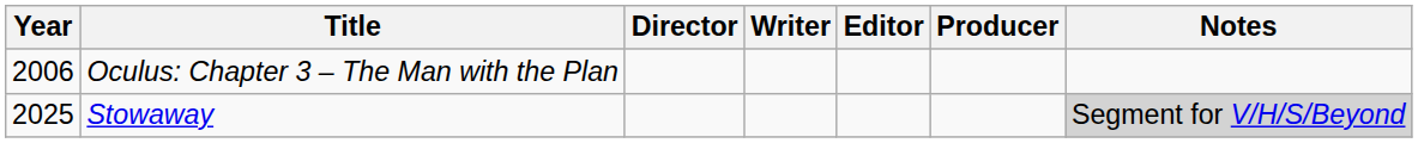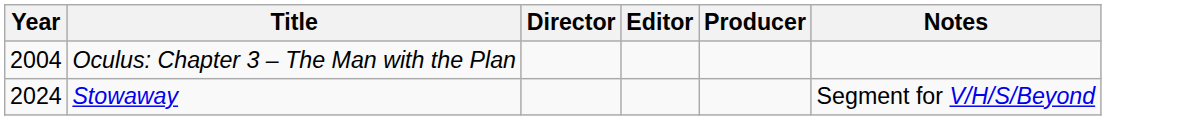 <table class="wikitable">
 <tr>
 <th>Year</th>
 <th>Title</th>
 <th scope="col">Director</th>
-<th scope="col">Writer</th>
 <th scope="col">Editor</th>
 <th scope="col">Producer</th>
 <th scope="col">Notes</th>
 </tr>
 <tr>
-<td>2006</td>
+<td>2004</td>
 <td><em>Oculus: Chapter 3 – The Man with the Plan</em></td>
-<td></td>
 <td></td>
 <td></td>
 <td></td>
 <td></td>
 </tr>
 <tr>
-<td>2025</td>
+<td>2024</td>
 <td><em><a href='#'>Stowaway</a></em></td>
 <td></td>
 <td></td>
 <td></td>
-<td></td>
-<td style="background: lightgrey;">Segment for <em><a href='#'>V/H/S/Beyond</a></em></td>
+<td>Segment for <em><a href='#'>V/H/S/Beyond</a></em></td>
 </tr>
 </table>
